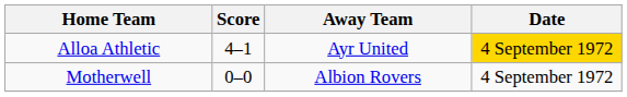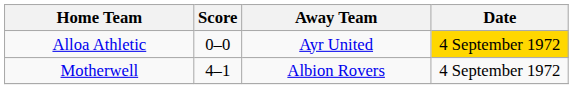 <table class="wikitable" style="text-align:center;">
 <tr>
 <th width=175>Home Team</th>
 <th width=20>Score</th>
 <th width=175>Away Team</th>
 <th width= 125>Date</th>
 </tr>
 <tr>
 <td><a href='#'>Alloa Athletic</a></td>
-<td>4–1</td>
+<td>0–0</td>
 <td><a href='#'>Ayr United</a></td>
 <td style="background: gold;">4 September 1972</td>
 </tr>
 <tr>
 <td><a href='#'>Motherwell</a></td>
-<td>0–0</td>
+<td>4–1</td>
 <td><a href='#'>Albion Rovers</a></td>
 <td>4 September 1972</td>
 </tr>
 <tr>
 </tr>
 </table>
